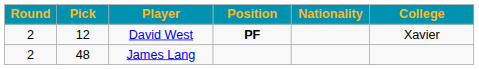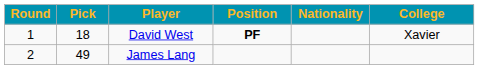 <table class="wikitable sortable sortable">
 <tr>
 <th style="background:#0093B1; color:#FDB827" width="10%">Round</th>
 <th style="background:#0093B1; color:#FDB827" width="10%">Pick</th>
 <th style="background:#0093B1; color:#FDB827" width="20%">Player</th>
 <th style="background:#0093B1; color:#FDB827" width="15%">Position</th>
 <th style="background:#0093B1; color:#FDB827" width="15%">Nationality</th>
 <th style="background:#0093B1; color:#FDB827" width="20%">College</th>
 </tr>
 <tr style="text-align: center">
-<td>2</td>
-<td>12</td>
+<td>1</td>
+<td>18</td>
 <td><a href='#'>David West</a></td>
 <td><strong>PF</strong></td>
 <td></td>
 <td>Xavier</td>
 </tr>
 <tr style="text-align: center">
 <td>2</td>
-<td>48</td>
+<td>49</td>
 <td><a href='#'>James Lang</a></td>
 <td></td>
 <td></td>
 <td></td>
 </tr>
 </table>
